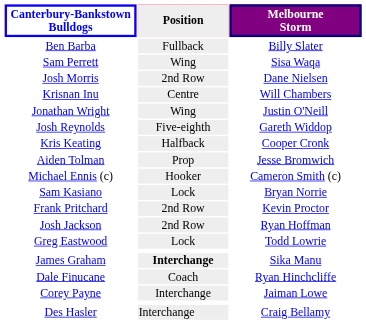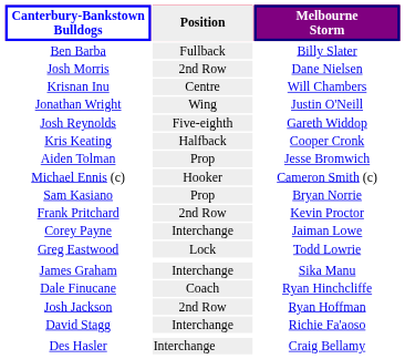 <table style="margin: 1em auto 1em auto">
 <tr style="background:#f03;">
 <th style="width:170px; text-align:center; border:3px solid blue; background:white; color:blue;">Canterbury-Bankstown<br>Bulldogs</th>
 <th style="width:120px; text-align:center; background:#eee; color:black;">Position</th>
 <th style="width:170px; text-align:center; border:3px solid navy; background:purple; color:white;">Melbourne<br>Storm</th>
 </tr>
 <tr style="text-align:center;">
 <td><a href='#'>Ben Barba</a></td>
 <td style="background:#eee;">Fullback</td>
 <td><a href='#'>Billy Slater</a></td>
-</tr>
-<tr style="text-align:center;">
-<td><a href='#'>Sam Perrett</a></td>
-<td style="background:#eee;">Wing</td>
-<td><a href='#'>Sisa Waqa</a></td>
 </tr>
 <tr style="text-align:center;">
 <td><a href='#'>Josh Morris</a></td>
 <td style="text-align:center; background:#eee;">2nd Row</td>
 <td><a href='#'>Dane Nielsen</a></td>
 </tr>
 <tr style="text-align:center;">
 <td><a href='#'>Krisnan Inu</a></td>
 <td style="background:#eee;">Centre</td>
 <td><a href='#'>Will Chambers</a></td>
 </tr>
 <tr>
 <td style="text-align:center;"><a href='#'>Jonathan Wright</a></td>
 <td style="text-align:center; background:#eee;">Wing</td>
 <td style="text-align:center;"><a href='#'>Justin O'Neill</a></td>
 </tr>
 <tr style="text-align:center;">
 <td><a href='#'>Josh Reynolds</a></td>
 <td style="background:#eee;">Five-eighth</td>
 <td><a href='#'>Gareth Widdop</a></td>
 </tr>
 <tr style="text-align:center;">
 <td><a href='#'>Kris Keating</a></td>
 <td style="background:#eee;">Halfback</td>
 <td><a href='#'>Cooper Cronk</a></td>
 </tr>
 <tr style="text-align:center;">
 <td><a href='#'>Aiden Tolman</a></td>
 <td style="background:#eee;">Prop</td>
 <td><a href='#'>Jesse Bromwich</a></td>
 </tr>
 <tr style="text-align:center;">
 <td><a href='#'>Michael Ennis</a> (c)</td>
 <td style="background:#eee;">Hooker</td>
 <td><a href='#'>Cameron Smith</a> (c)</td>
 </tr>
 <tr style="text-align:center;">
 <td><a href='#'>Sam Kasiano</a></td>
-<td style="background:#eee;">Lock</td>
+<td style="background:#eee;">Prop</td>
 <td><a href='#'>Bryan Norrie</a></td>
 </tr>
 <tr style="text-align:center;">
 <td><a href='#'>Frank Pritchard</a></td>
 <td style="background:#eee;">2nd Row</td>
 <td><a href='#'>Kevin Proctor</a></td>
 </tr>
-<tr>
-<td style="text-align:center;"><a href='#'>Josh Jackson</a></td>
-<td style="text-align:center; background:#eee;">2nd Row</td>
-<td style="text-align:center;"><a href='#'>Ryan Hoffman</a></td>
+<tr style="text-align:center;">
+<td><a href='#'>Corey Payne</a></td>
+<td style="background:#eee;">Interchange</td>
+<td><a href='#'>Jaiman Lowe</a></td>
 </tr>
 <tr style="text-align:center;">
 <td><a href='#'>Greg Eastwood</a></td>
 <td style="background:#eee;">Lock</td>
 <td><a href='#'>Todd Lowrie</a></td>
 </tr>
 <tr>
 <td></td>
 </tr>
 <tr>
 <td style="text-align:center;"><a href='#'>James Graham</a></td>
-<td style="text-align:center; background:#eee;"><strong>Interchange</strong></td>
+<td style="text-align:center; background:#eee;">Interchange</td>
 <td style="text-align:center;"><a href='#'>Sika Manu</a></td>
 </tr>
 <tr style="text-align:center;">
 <td><a href='#'>Dale Finucane</a></td>
 <td style="text-align:center; background:#eee;">Coach</td>
 <td><a href='#'>Ryan Hinchcliffe</a></td>
 </tr>
+<tr>
+<td style="text-align:center;"><a href='#'>Josh Jackson</a></td>
+<td style="text-align:center; background:#eee;">2nd Row</td>
+<td style="text-align:center;"><a href='#'>Ryan Hoffman</a></td>
+</tr>
 <tr style="text-align:center;">
-<td><a href='#'>Corey Payne</a></td>
+<td><a href='#'>David Stagg</a></td>
 <td style="background:#eee;">Interchange</td>
-<td><a href='#'>Jaiman Lowe</a></td>
+<td><a href='#'>Richie Fa'aoso</a></td>
 </tr>
 <tr>
 <td></td>
 </tr>
 <tr>
 <td style="text-align:center;"><a href='#'>Des Hasler</a></td>
 <td style="background:#eee;">Interchange</td>
 <td style="text-align:center;"><a href='#'>Craig Bellamy</a></td>
 </tr>
 </table>
